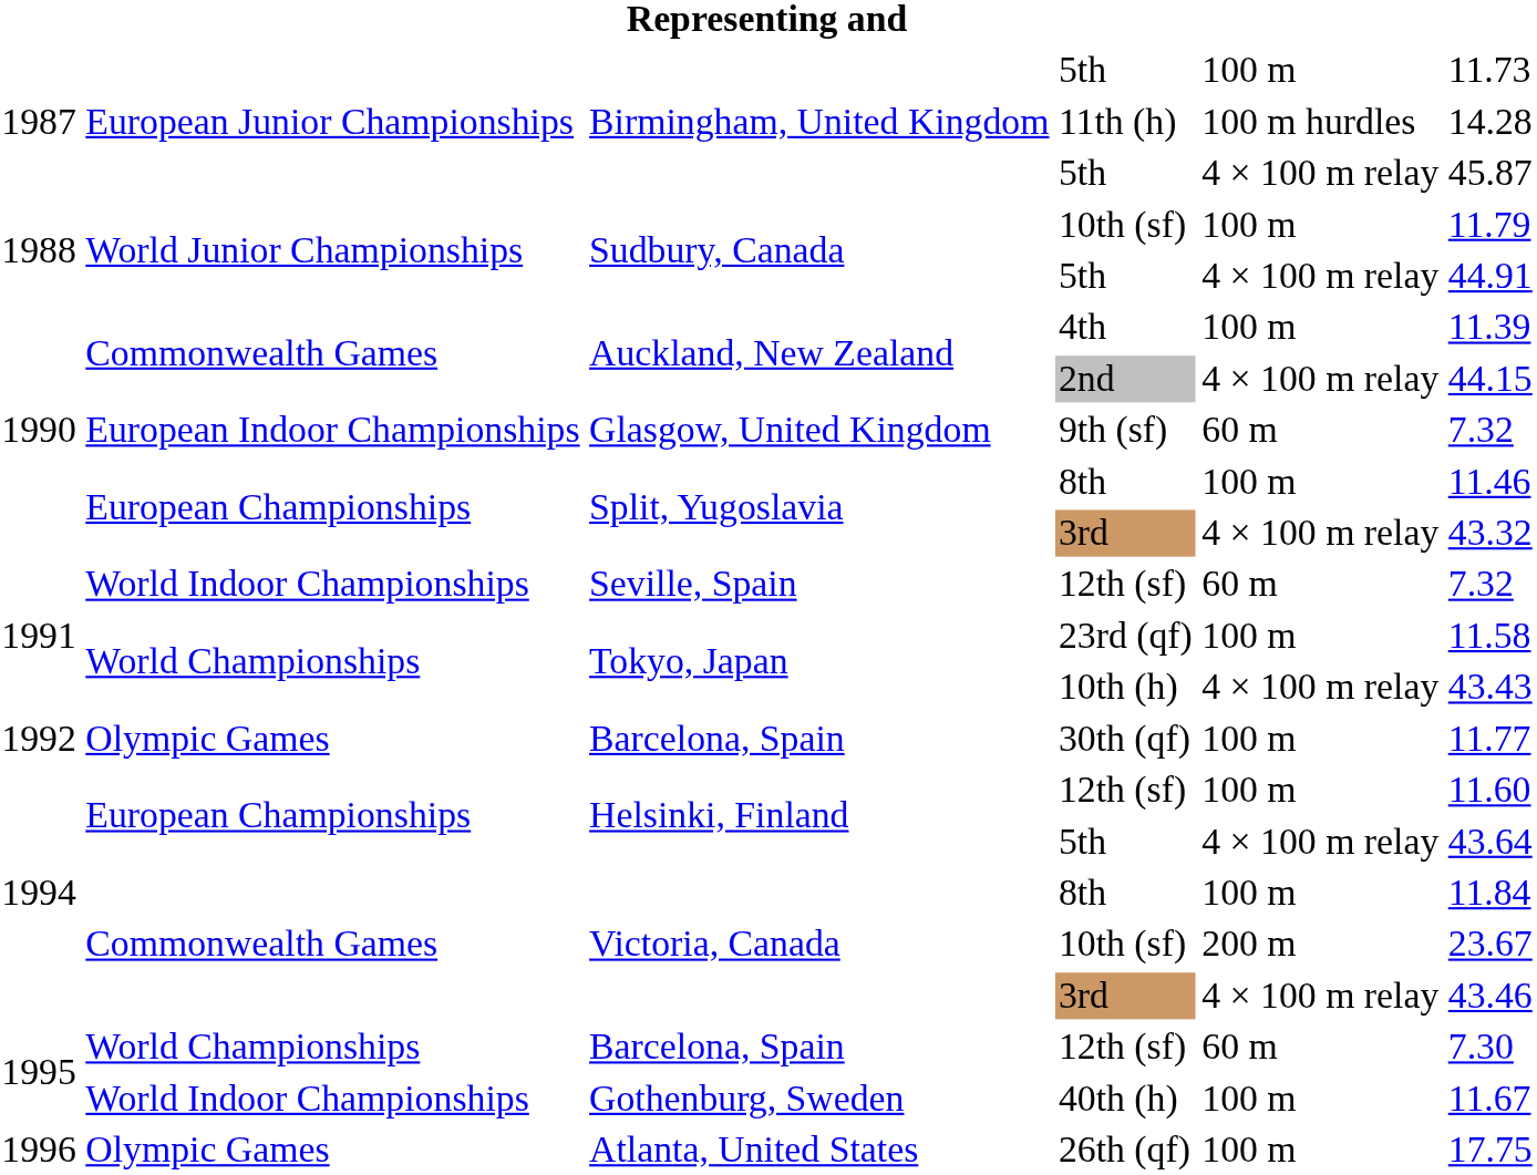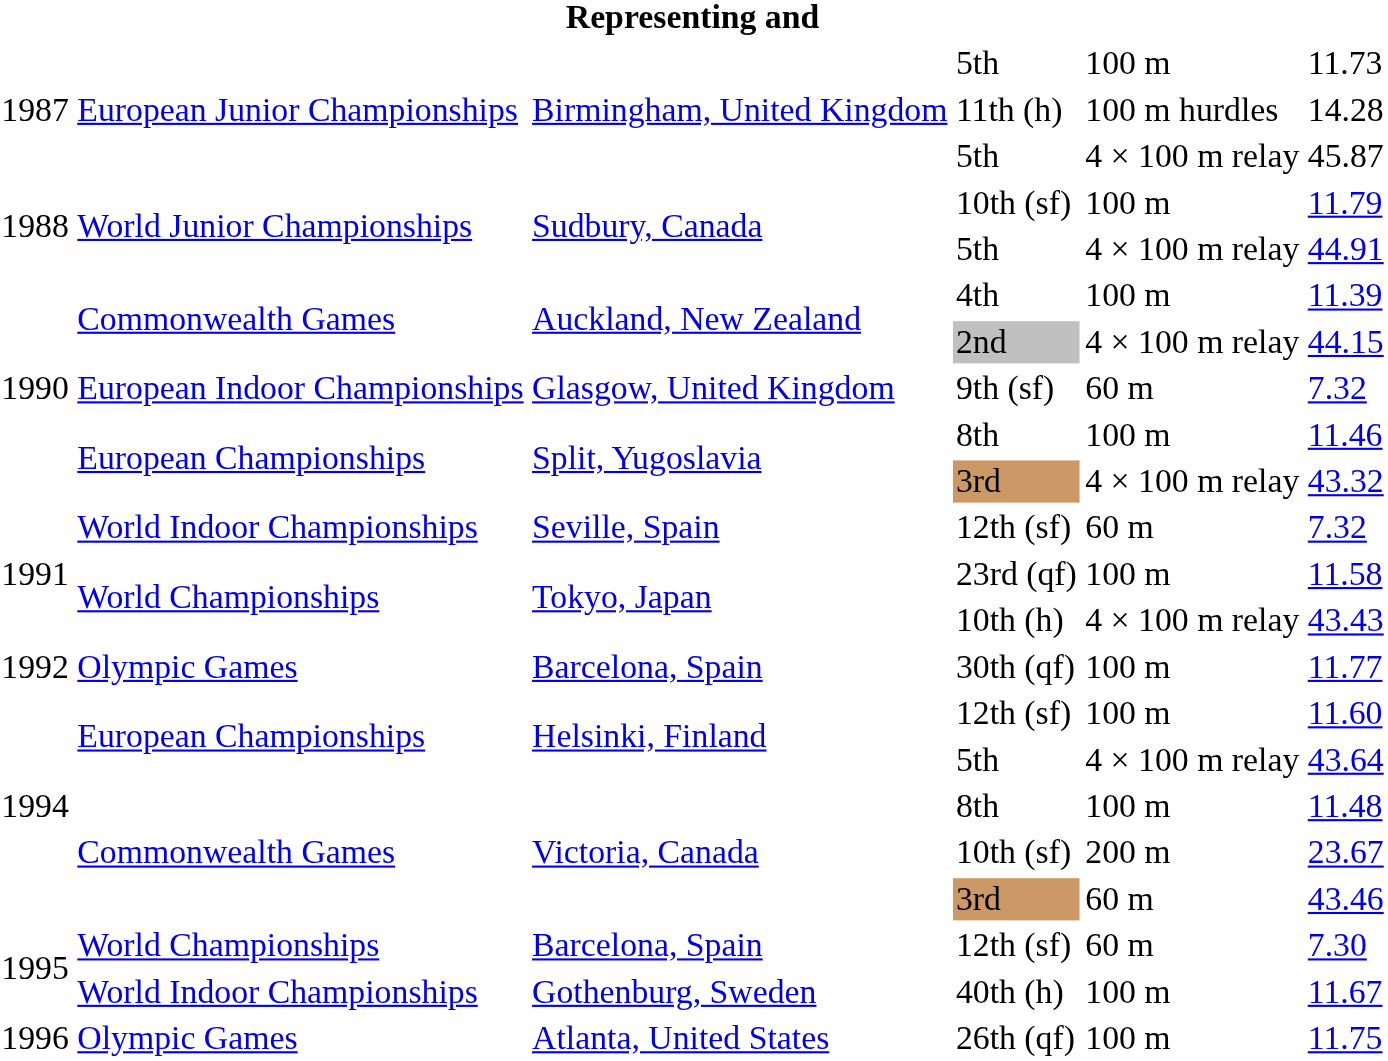 <table>
 <tr>
 <th colspan="6">Representing  and </th>
 </tr>
 <tr>
 <td rowspan=3>1987</td>
 <td rowspan=3><a href='#'>European Junior Championships</a></td>
 <td rowspan=3><a href='#'>Birmingham, United Kingdom</a></td>
 <td>5th</td>
 <td>100 m</td>
 <td>11.73</td>
 </tr>
 <tr>
 <td>11th (h)</td>
 <td>100 m hurdles</td>
 <td>14.28</td>
 </tr>
 <tr>
 <td>5th</td>
 <td>4 × 100 m relay</td>
 <td>45.87</td>
 </tr>
 <tr>
 <td rowspan=2>1988</td>
 <td rowspan=2><a href='#'>World Junior Championships</a></td>
 <td rowspan=2><a href='#'>Sudbury, Canada</a></td>
 <td>10th (sf)</td>
 <td>100 m</td>
 <td><a href='#'>11.79</a></td>
 </tr>
 <tr>
 <td>5th</td>
 <td>4 × 100 m relay</td>
 <td><a href='#'>44.91</a></td>
 </tr>
 <tr>
 <td rowspan=5>1990</td>
 <td rowspan=2><a href='#'>Commonwealth Games</a></td>
 <td rowspan=2><a href='#'>Auckland, New Zealand</a></td>
 <td>4th</td>
 <td>100 m</td>
 <td><a href='#'>11.39</a></td>
 </tr>
 <tr>
 <td bgcolor=silver>2nd</td>
 <td>4 × 100 m relay</td>
 <td><a href='#'>44.15</a></td>
 </tr>
 <tr>
 <td><a href='#'>European Indoor Championships</a></td>
 <td><a href='#'>Glasgow, United Kingdom</a></td>
 <td>9th (sf)</td>
 <td>60 m</td>
 <td><a href='#'>7.32</a></td>
 </tr>
 <tr>
 <td rowspan=2><a href='#'>European Championships</a></td>
 <td rowspan=2><a href='#'>Split, Yugoslavia</a></td>
 <td>8th</td>
 <td>100 m</td>
 <td><a href='#'>11.46</a></td>
 </tr>
 <tr>
 <td bgcolor=cc9966>3rd</td>
 <td>4 × 100 m relay</td>
 <td><a href='#'>43.32</a></td>
 </tr>
 <tr>
 <td rowspan=3>1991</td>
 <td><a href='#'>World Indoor Championships</a></td>
 <td><a href='#'>Seville, Spain</a></td>
 <td>12th (sf)</td>
 <td>60 m</td>
 <td><a href='#'>7.32</a></td>
 </tr>
 <tr>
 <td rowspan=2><a href='#'>World Championships</a></td>
 <td rowspan=2><a href='#'>Tokyo, Japan</a></td>
 <td>23rd (qf)</td>
 <td>100 m</td>
 <td><a href='#'>11.58</a></td>
 </tr>
 <tr>
 <td>10th (h)</td>
 <td>4 × 100 m relay</td>
 <td><a href='#'>43.43</a></td>
 </tr>
 <tr>
 <td>1992</td>
 <td><a href='#'>Olympic Games</a></td>
 <td><a href='#'>Barcelona, Spain</a></td>
 <td>30th (qf)</td>
 <td>100 m</td>
 <td><a href='#'>11.77</a></td>
 </tr>
 <tr>
 <td rowspan=5>1994</td>
 <td rowspan=2><a href='#'>European Championships</a></td>
 <td rowspan=2><a href='#'>Helsinki, Finland</a></td>
 <td>12th (sf)</td>
 <td>100 m</td>
 <td><a href='#'>11.60</a></td>
 </tr>
 <tr>
 <td>5th</td>
 <td>4 × 100 m relay</td>
 <td><a href='#'>43.64</a></td>
 </tr>
 <tr>
 <td rowspan=3><a href='#'>Commonwealth Games</a></td>
 <td rowspan=3><a href='#'>Victoria, Canada</a></td>
 <td>8th</td>
 <td>100 m</td>
-<td><a href='#'>11.84</a></td>
+<td><a href='#'>11.48</a></td>
 </tr>
 <tr>
 <td>10th (sf)</td>
 <td>200 m</td>
 <td><a href='#'>23.67</a></td>
 </tr>
 <tr>
 <td bgcolor=cc9966>3rd</td>
-<td>4 × 100 m relay</td>
+<td>60 m</td>
 <td><a href='#'>43.46</a></td>
 </tr>
 <tr>
 <td rowspan=2>1995</td>
 <td><a href='#'>World Championships</a></td>
 <td><a href='#'>Barcelona, Spain</a></td>
 <td>12th (sf)</td>
 <td>60 m</td>
 <td><a href='#'>7.30</a></td>
 </tr>
 <tr>
 <td><a href='#'>World Indoor Championships</a></td>
 <td><a href='#'>Gothenburg, Sweden</a></td>
 <td>40th (h)</td>
 <td>100 m</td>
 <td><a href='#'>11.67</a></td>
 </tr>
 <tr>
 <td>1996</td>
 <td><a href='#'>Olympic Games</a></td>
 <td><a href='#'>Atlanta, United States</a></td>
 <td>26th (qf)</td>
 <td>100 m</td>
-<td><a href='#'>17.75</a></td>
+<td><a href='#'>11.75</a></td>
 </tr>
 </table>
